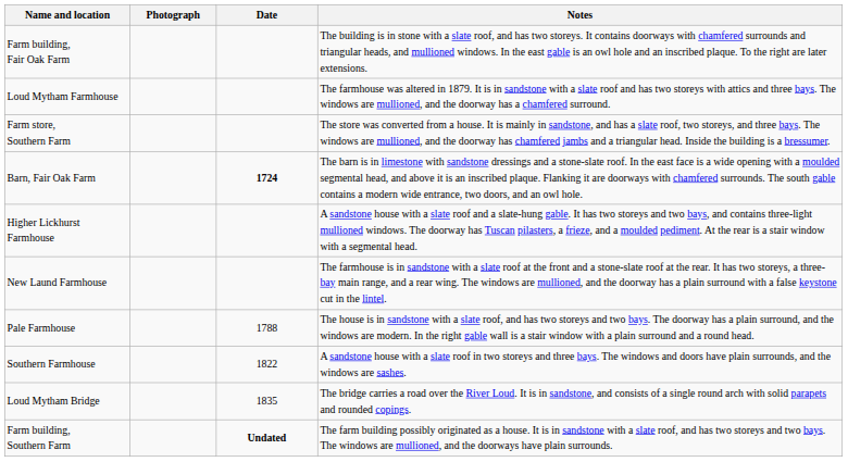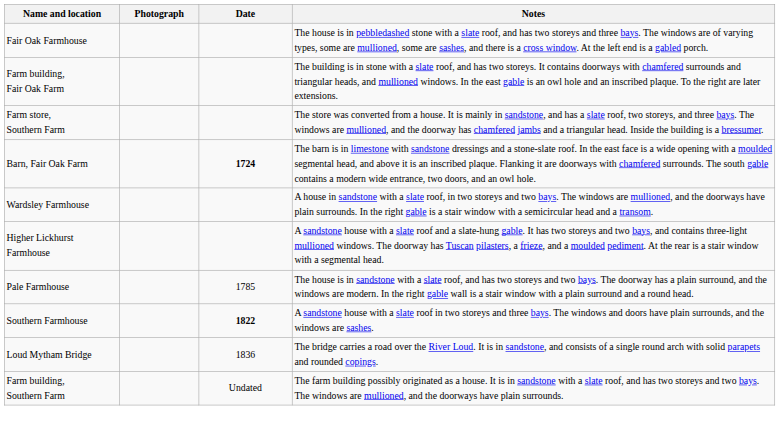 <table class="wikitable sortable plainrowheaders" style="width:100%;border:0px;text-align:left;line-height:150%;">
 <tr>
 <th scope="col" style="width:150px">Name and location</th>
 <th scope="col" style="width:100px" class="unsortable">Photograph</th>
 <th scope="col" style="width:120px">Date</th>
 <th scope="col" style="width:650px" class="unsortable">Notes</th>
 </tr>
 <tr>
+<td>Fair Oak Farmhouse<br><small></small></td>
+<td></td>
+<td align="center"></td>
+<td>The house is in <a href='#'>pebbledashed</a> stone with a <a href='#'>slate</a> roof, and has two storeys and three <a href='#'>bays</a>. The windows are of varying types, some are <a href='#'>mullioned</a>, some are <a href='#'>sashes</a>, and there is a <a href='#'>cross window</a>. At the left end is a <a href='#'>gabled</a> porch.</td>
+</tr>
+<tr>
 <td>Farm building,<br>Fair Oak Farm<br><small></small></td>
 <td></td>
 <td align="center"></td>
 <td>The building is in stone with a <a href='#'>slate</a> roof, and has two storeys. It contains doorways with <a href='#'>chamfered</a> surrounds and triangular heads, and <a href='#'>mullioned</a> windows. In the east <a href='#'>gable</a> is an owl hole and an inscribed plaque. To the right are later extensions.</td>
-</tr>
-<tr>
-<td>Loud Mytham Farmhouse<br><small></small></td>
-<td></td>
-<td align="center"></td>
-<td>The farmhouse was altered in 1879. It is in <a href='#'>sandstone</a> with a <a href='#'>slate</a> roof and has two storeys with attics and three <a href='#'>bays</a>. The windows are <a href='#'>mullioned</a>, and the doorway has a <a href='#'>chamfered</a> surround.</td>
 </tr>
 <tr>
 <td>Farm store,<br>Southern Farm<br><small></small></td>
 <td></td>
 <td align="center"></td>
 <td>The store was converted from a house. It is mainly in <a href='#'>sandstone</a>, and has a <a href='#'>slate</a> roof, two storeys, and three <a href='#'>bays</a>. The windows are <a href='#'>mullioned</a>, and the doorway has <a href='#'>chamfered</a> <a href='#'>jambs</a> and a triangular head. Inside the building is a <a href='#'>bressumer</a>.</td>
 </tr>
 <tr>
 <td>Barn, Fair Oak Farm<br><small></small></td>
 <td></td>
 <td align="center"><strong>1724</strong></td>
 <td>The barn is in <a href='#'>limestone</a> with <a href='#'>sandstone</a> dressings and a stone-slate roof. In the east face is a wide opening with a <a href='#'>moulded</a> segmental head, and above it is an inscribed plaque. Flanking it are doorways with <a href='#'>chamfered</a> surrounds. The south <a href='#'>gable</a> contains a modern wide entrance, two doors, and an owl hole.</td>
 </tr>
 <tr>
+<td>Wardsley Farmhouse<br><small></small></td>
+<td></td>
+<td align="center"></td>
+<td>A house in <a href='#'>sandstone</a> with a <a href='#'>slate</a> roof, in two storeys and two <a href='#'>bays</a>. The windows are <a href='#'>mullioned</a>, and the doorways have plain surrounds. In the right <a href='#'>gable</a> is a stair window with a semicircular head and a <a href='#'>transom</a>.</td>
+</tr>
+<tr>
 <td>Higher Lickhurst Farmhouse<br><small></small></td>
 <td></td>
 <td align="center"></td>
 <td>A <a href='#'>sandstone</a> house with a <a href='#'>slate</a> roof and a slate-hung <a href='#'>gable</a>. It has two storeys and two <a href='#'>bays</a>, and contains three-light <a href='#'>mullioned</a> windows. The doorway has <a href='#'>Tuscan</a> <a href='#'>pilasters</a>, a <a href='#'>frieze</a>, and a <a href='#'>moulded</a> <a href='#'>pediment</a>. At the rear is a stair window with a segmental head.</td>
 </tr>
 <tr>
-<td>New Laund Farmhouse<br><small></small></td>
-<td></td>
-<td align="center"></td>
-<td>The farmhouse is in <a href='#'>sandstone</a> with a <a href='#'>slate</a> roof at the front and a stone-slate roof at the rear. It has two storeys, a three-<a href='#'>bay</a> main range, and a rear wing. The windows are <a href='#'>mullioned</a>, and the doorway has a plain surround with a false <a href='#'>keystone</a> cut in the <a href='#'>lintel</a>.</td>
-</tr>
-<tr>
 <td>Pale Farmhouse<br><small></small></td>
 <td></td>
-<td align="center">1788</td>
+<td align="center">1785</td>
 <td>The house is in <a href='#'>sandstone</a> with a <a href='#'>slate</a> roof, and has two storeys and two <a href='#'>bays</a>. The doorway has a plain surround, and the windows are modern. In the right <a href='#'>gable</a> wall is a stair window with a plain surround and a round head.</td>
 </tr>
 <tr>
 <td>Southern Farmhouse<br><small></small></td>
 <td></td>
-<td align="center">1822</td>
+<td align="center"><strong>1822</strong></td>
 <td>A <a href='#'>sandstone</a> house with a <a href='#'>slate</a> roof in two storeys and three <a href='#'>bays</a>. The windows and doors have plain surrounds, and the windows are <a href='#'>sashes</a>.</td>
 </tr>
 <tr>
 <td>Loud Mytham Bridge<br><small></small></td>
 <td></td>
-<td align="center">1835</td>
+<td align="center">1836</td>
 <td>The bridge carries a road over the <a href='#'>River Loud</a>. It is in <a href='#'>sandstone</a>, and consists of a single round arch with solid <a href='#'>parapets</a> and rounded <a href='#'>copings</a>.</td>
 </tr>
 <tr>
 <td>Farm building,<br>Southern Farm<br><small></small></td>
 <td></td>
-<td align="center"><strong>Undated</strong></td>
+<td align="center">Undated</td>
 <td>The farm building possibly originated as a house. It is in <a href='#'>sandstone</a> with a <a href='#'>slate</a> roof, and has two storeys and two <a href='#'>bays</a>. The windows are <a href='#'>mullioned</a>, and the doorways have plain surrounds.</td>
 </tr>
 <tr>
 </tr>
 </table>
